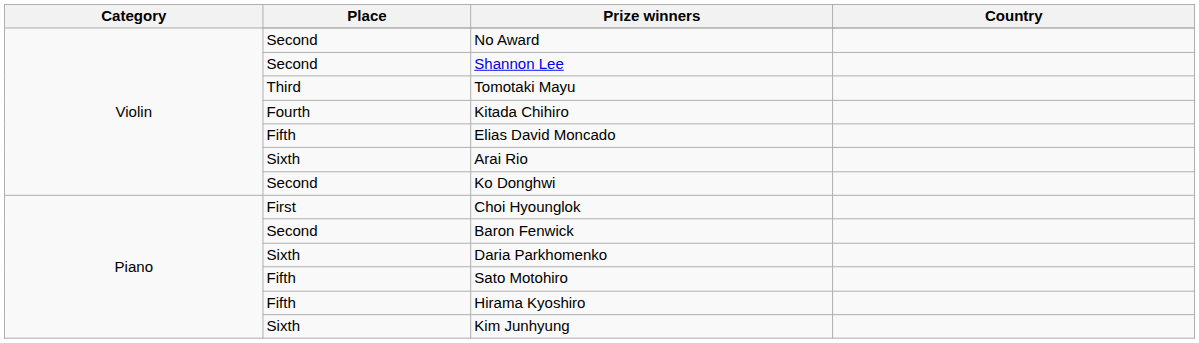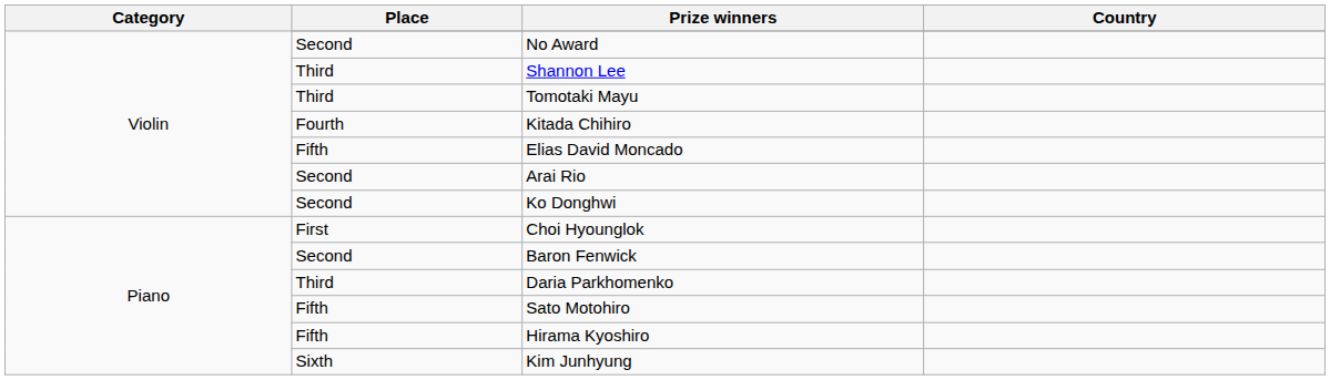 <table class="wikitable" width="80%">
 <tr>
 <th width=50>Category</th>
 <th width=50>Place</th>
 <th width=100>Prize winners</th>
 <th width=100>Country</th>
 </tr>
 <tr>
 <td rowspan="8" align=center>Violin</td>
 </tr>
 <tr>
 <td>Second</td>
 <td>No Award</td>
 <td></td>
 </tr>
 <tr>
-<td>Second</td>
+<td>Third</td>
 <td><a href='#'>Shannon Lee</a></td>
 <td></td>
 </tr>
 <tr>
 <td>Third</td>
 <td>Tomotaki Mayu</td>
 <td></td>
 </tr>
 <tr>
 <td>Fourth</td>
 <td>Kitada Chihiro</td>
 <td></td>
 </tr>
 <tr>
 <td>Fifth</td>
 <td>Elias David Moncado</td>
 <td></td>
 </tr>
 <tr>
-<td>Sixth</td>
+<td>Second</td>
 <td>Arai Rio</td>
 <td></td>
 </tr>
 <tr>
 <td>Second</td>
 <td>Ko Donghwi</td>
 <td></td>
 </tr>
 <tr>
 <td rowspan="6" align=center>Piano</td>
 <td>First</td>
 <td>Choi Hyounglok</td>
 <td></td>
 </tr>
 <tr>
 <td>Second</td>
 <td>Baron Fenwick</td>
 <td></td>
 </tr>
 <tr>
-<td>Sixth</td>
+<td>Third</td>
 <td>Daria Parkhomenko</td>
 <td></td>
 </tr>
 <tr>
 <td>Fifth</td>
 <td>Sato Motohiro</td>
 <td></td>
 </tr>
 <tr>
 <td>Fifth</td>
 <td>Hirama Kyoshiro</td>
 <td></td>
 </tr>
 <tr>
 <td>Sixth</td>
 <td>Kim Junhyung</td>
 <td></td>
 </tr>
 </table>
